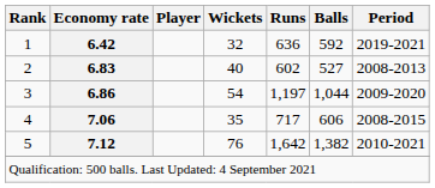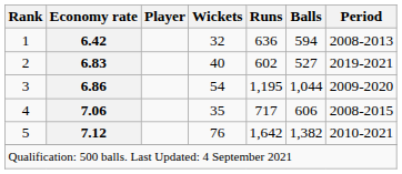 <table class="wikitable plainrowheaders sortable">
 <tr>
 <th scope=col>Rank</th>
 <th scope=col>Economy rate</th>
 <th scope=col>Player</th>
 <th scope=col>Wickets</th>
 <th scope=col>Runs</th>
 <th scope=col>Balls</th>
 <th scope=col>Period</th>
 </tr>
 <tr>
 <td align=center>1</td>
 <th scope=row style=text-align:center;>6.42</th>
 <td></td>
 <td align=center>32</td>
 <td align=center>636</td>
-<td align=center>592</td>
-<td>2019-2021</td>
+<td align=center>594</td>
+<td>2008-2013</td>
 </tr>
 <tr>
 <td align=center>2</td>
 <th scope=row style=text-align:center;>6.83</th>
 <td> </td>
 <td align=center>40</td>
 <td align=center>602</td>
 <td align=center>527</td>
-<td>2008-2013</td>
+<td>2019-2021</td>
 </tr>
 <tr>
 <td align=center>3</td>
 <th scope=row style=text-align:center;>6.86</th>
 <td></td>
 <td align=center>54</td>
-<td align=center>1,197</td>
+<td align=center>1,195</td>
 <td align=center>1,044</td>
 <td>2009-2020</td>
 </tr>
 <tr>
 <td align=center>4</td>
 <th scope=row style=text-align:center;>7.06</th>
 <td></td>
 <td align=center>35</td>
 <td align=center>717</td>
 <td align=center>606</td>
 <td>2008-2015</td>
 </tr>
 <tr>
 <td align=center>5</td>
 <th scope=row style=text-align:center;>7.12</th>
 <td> </td>
 <td align=center>76</td>
 <td align=center>1,642</td>
 <td align=center>1,382</td>
 <td>2010-2021</td>
 </tr>
 <tr>
 </tr>
 <tr class=sortbottom>
 <td colspan=7><small>Qualification: 500 balls. Last Updated: 4 September 2021</small></td>
 </tr>
 </table>
